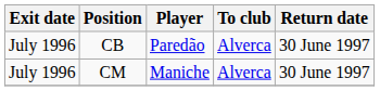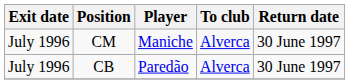 <table class="wikitable">
 <tr>
 <th>Exit date</th>
 <th>Position</th>
 <th>Player</th>
 <th>To club</th>
 <th>Return date</th>
 </tr>
 <tr>
 <td>July 1996</td>
+<td style="text-align:center;">CM</td>
+<td style="text-align:left;"><a href='#'>Maniche</a></td>
+<td style="text-align:left;"><a href='#'>Alverca</a></td>
+<td>30 June 1997</td>
+</tr>
+<tr>
+<td>July 1996</td>
 <td style="text-align:center;">CB</td>
 <td style="text-align:left;"><a href='#'>Paredão</a></td>
 <td style="text-align:left;"><a href='#'>Alverca</a></td>
 <td>30 June 1997</td>
 </tr>
 <tr>
-<td>July 1996</td>
-<td style="text-align:center;">CM</td>
-<td style="text-align:left;"><a href='#'>Maniche</a></td>
-<td style="text-align:left;"><a href='#'>Alverca</a></td>
-<td>30 June 1997</td>
-</tr>
-<tr>
 </tr>
 </table>
